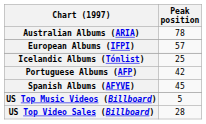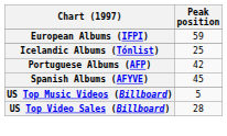 <table class="wikitable sortable plainrowheaders" style="text-align:center">
 <tr>
 <th scope="col">Chart (1997)</th>
 <th scope="col">Peak<br>position</th>
 </tr>
 <tr>
-<th scope="row">Australian Albums (<a href='#'>ARIA</a>)</th>
-<td>78</td>
-</tr>
-<tr>
 </tr>
 <tr>
 <th scope="row">European Albums (<a href='#'>IFPI</a>)</th>
-<td>57</td>
+<td>59</td>
 </tr>
 <tr>
 </tr>
 <tr>
 </tr>
 <tr>
 </tr>
 <tr>
 <th scope="row">Icelandic Albums (<a href='#'>Tónlist</a>)</th>
 <td>25</td>
 </tr>
 <tr>
 <th scope="row">Portuguese Albums (<a href='#'>AFP</a>)</th>
 <td>42</td>
 </tr>
 <tr>
 <th scope="row">Spanish Albums (<a href='#'>AFYVE</a>)</th>
 <td>45</td>
 </tr>
 <tr>
 </tr>
 <tr>
 </tr>
 <tr>
 <th scope="row">US <a href='#'>Top Music Videos</a> (<a href='#'><em>Billboard</em></a>)</th>
 <td>5</td>
 </tr>
 <tr>
 <th scope="row">US <a href='#'>Top Video Sales</a> (<a href='#'><em>Billboard</em></a>)</th>
 <td>28</td>
 </tr>
 </table>
